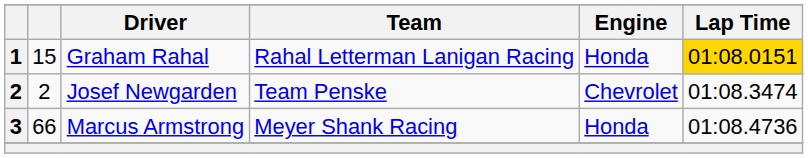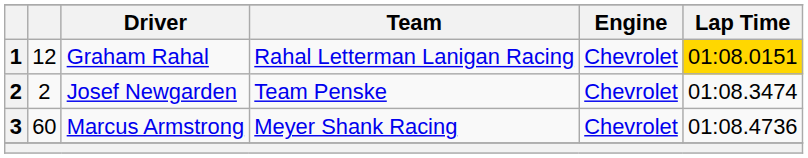 <table class="wikitable" style="font-size:95%;">
 <tr>
 </tr>
 <tr>
 <th></th>
 <th></th>
 <th>Driver</th>
 <th>Team</th>
 <th>Engine</th>
 <th>Lap Time</th>
 </tr>
 <tr>
 <th>1</th>
-<td align="center">15</td>
+<td align="center">12</td>
 <td> <a href='#'>Graham Rahal</a></td>
 <td><a href='#'>Rahal Letterman Lanigan Racing</a></td>
-<td><a href='#'>Honda</a></td>
+<td><a href='#'>Chevrolet</a></td>
 <td style="background: gold;">01:08.0151</td>
 </tr>
 <tr>
 <th>2</th>
 <td align="center">2</td>
 <td> <a href='#'>Josef Newgarden</a> </td>
 <td><a href='#'>Team Penske</a></td>
 <td><a href='#'>Chevrolet</a></td>
 <td>01:08.3474</td>
 </tr>
 <tr>
 <th>3</th>
-<td align="center">66</td>
+<td align="center">60</td>
 <td> <a href='#'>Marcus Armstrong</a></td>
 <td><a href='#'>Meyer Shank Racing</a></td>
-<td><a href='#'>Honda</a></td>
+<td><a href='#'>Chevrolet</a></td>
 <td>01:08.4736</td>
 </tr>
 <tr>
 </tr>
 <tr class="sortbottom">
 <th colspan="6"></th>
 </tr>
 </table>
